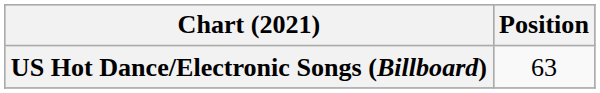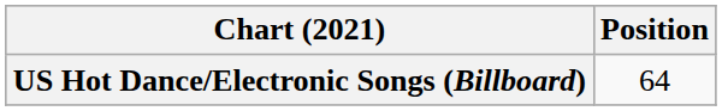 <table class="wikitable plainrowheaders" style="text-align:center">
 <tr>
 <th scope="col">Chart (2021)</th>
 <th scope="col">Position</th>
 </tr>
 <tr>
 <th scope="row">US Hot Dance/Electronic Songs (<em>Billboard</em>)</th>
-<td>63</td>
+<td>64</td>
 </tr>
 </table>
